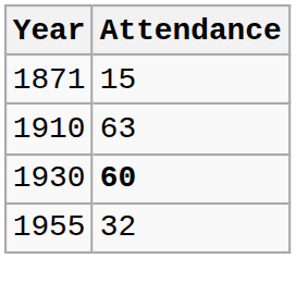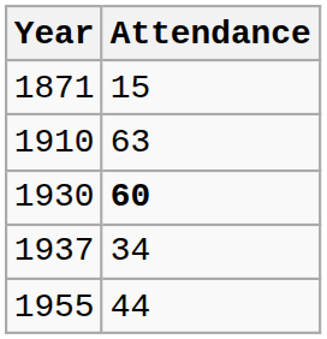 <table class="wikitable">
 <tr>
 <th>Year</th>
 <th>Attendance</th>
 </tr>
 <tr>
 <td>1871</td>
 <td>15</td>
 </tr>
 <tr>
 <td>1910</td>
 <td>63</td>
 </tr>
 <tr>
 <td>1930</td>
 <td><strong>60</strong></td>
 </tr>
 <tr>
+<td>1937</td>
+<td>34</td>
+</tr>
+<tr>
 <td>1955</td>
-<td>32</td>
+<td>44</td>
 </tr>
 </table>
